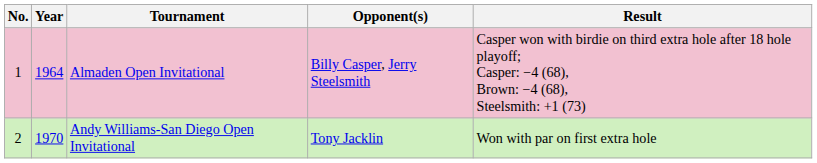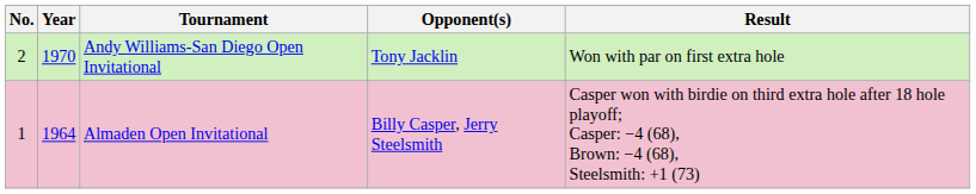 <table class="wikitable" style="font-size:95%;">
 <tr>
 <th>No.</th>
 <th>Year</th>
 <th>Tournament</th>
 <th>Opponent(s)</th>
 <th>Result</th>
 </tr>
+<tr style="background:#D0F0C0;">
+<td align=center>2</td>
+<td><a href='#'>1970</a></td>
+<td><a href='#'>Andy Williams-San Diego Open Invitational</a></td>
+<td> <a href='#'>Tony Jacklin</a></td>
+<td>Won with par on first extra hole</td>
+</tr>
 <tr style="background:#F2C1D1;">
 <td align=center>1</td>
 <td><a href='#'>1964</a></td>
 <td><a href='#'>Almaden Open Invitational</a></td>
 <td> <a href='#'>Billy Casper</a>,  <a href='#'>Jerry Steelsmith</a></td>
 <td>Casper won with birdie on third extra hole after 18 hole playoff;<br>Casper: −4 (68),<br>Brown: −4 (68),<br>Steelsmith: +1 (73)</td>
 </tr>
-<tr style="background:#D0F0C0;">
-<td align=center>2</td>
-<td><a href='#'>1970</a></td>
-<td><a href='#'>Andy Williams-San Diego Open Invitational</a></td>
-<td> <a href='#'>Tony Jacklin</a></td>
-<td>Won with par on first extra hole</td>
-</tr>
 </table>
